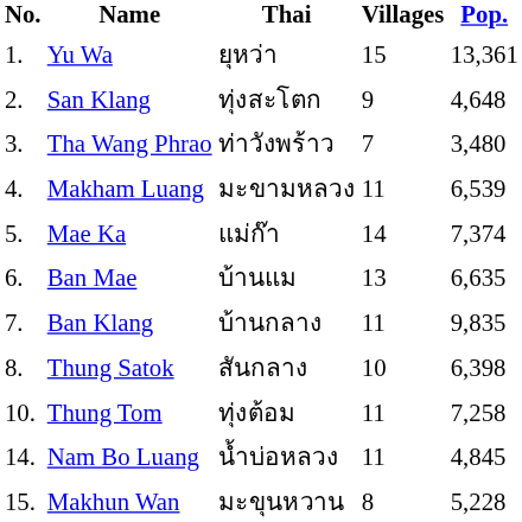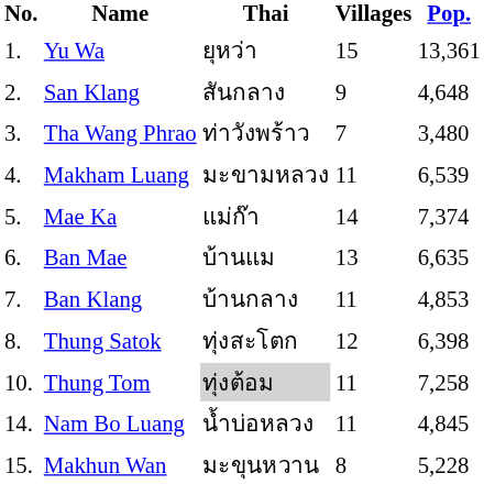 <table>
 <tr>
 <th>No.</th>
 <th>Name</th>
 <th>Thai</th>
 <th>Villages</th>
 <th><a href='#'>Pop.</a></th>
 </tr>
 <tr>
 <td>1.</td>
 <td><a href='#'>Yu Wa</a></td>
 <td>ยุหว่า</td>
 <td>15</td>
 <td>13,361</td>
 </tr>
 <tr>
 <td>2.</td>
 <td><a href='#'>San Klang</a></td>
-<td>ทุ่งสะโตก</td>
+<td>สันกลาง</td>
 <td>9</td>
 <td>4,648</td>
 </tr>
 <tr>
 <td>3.</td>
 <td><a href='#'>Tha Wang Phrao</a></td>
 <td>ท่าวังพร้าว</td>
 <td>7</td>
 <td>3,480</td>
 </tr>
 <tr>
 <td>4.</td>
 <td><a href='#'>Makham Luang</a></td>
 <td>มะขามหลวง</td>
 <td>11</td>
 <td>6,539</td>
 </tr>
 <tr>
 <td>5.</td>
 <td><a href='#'>Mae Ka</a></td>
 <td>แม่ก๊า</td>
 <td>14</td>
 <td>7,374</td>
 </tr>
 <tr>
 <td>6.</td>
 <td><a href='#'>Ban Mae</a></td>
 <td>บ้านแม</td>
 <td>13</td>
 <td>6,635</td>
 </tr>
 <tr>
 <td>7.</td>
 <td><a href='#'>Ban Klang</a></td>
 <td>บ้านกลาง</td>
 <td>11</td>
-<td>9,835</td>
+<td>4,853</td>
 </tr>
 <tr>
 <td>8.</td>
 <td><a href='#'>Thung Satok</a></td>
-<td>สันกลาง</td>
-<td>10</td>
+<td>ทุ่งสะโตก</td>
+<td>12</td>
 <td>6,398</td>
 </tr>
 <tr>
 <td>10.</td>
 <td><a href='#'>Thung Tom</a></td>
-<td>ทุ่งต้อม</td>
+<td style="background: lightgrey;">ทุ่งต้อม</td>
 <td>11</td>
 <td>7,258</td>
 </tr>
 <tr>
 <td>14.</td>
 <td><a href='#'>Nam Bo Luang</a></td>
 <td>น้ำบ่อหลวง</td>
 <td>11</td>
 <td>4,845</td>
 </tr>
 <tr>
 <td>15.</td>
 <td><a href='#'>Makhun Wan</a></td>
 <td>มะขุนหวาน</td>
 <td>8</td>
 <td>5,228</td>
 </tr>
 </table>
